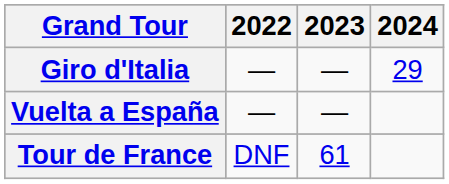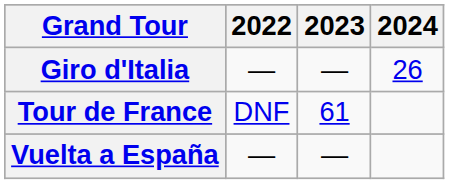 <table class="wikitable plainrowheaders">
 <tr>
 <th scope="col"><a href='#'>Grand Tour</a></th>
 <th scope="col">2022</th>
 <th scope="col">2023</th>
 <th scope="col">2024</th>
 </tr>
 <tr style="text-align:center;">
 <th scope="row"> <a href='#'>Giro d'Italia</a></th>
 <td>—</td>
 <td>—</td>
-<td><a href='#'>29</a></td>
+<td><a href='#'>26</a></td>
+</tr>
+<tr style="text-align:center;">
+<th scope="row"> <a href='#'>Tour de France</a></th>
+<td><a href='#'>DNF</a></td>
+<td><a href='#'>61</a></td>
+<td></td>
 </tr>
 <tr style="text-align:center;">
 <th scope="row"> <a href='#'>Vuelta a España</a></th>
 <td>—</td>
 <td>—</td>
 <td></td>
 </tr>
-<tr style="text-align:center;">
-<th scope="row"> <a href='#'>Tour de France</a></th>
-<td><a href='#'>DNF</a></td>
-<td><a href='#'>61</a></td>
-<td></td>
-</tr>
 </table>
